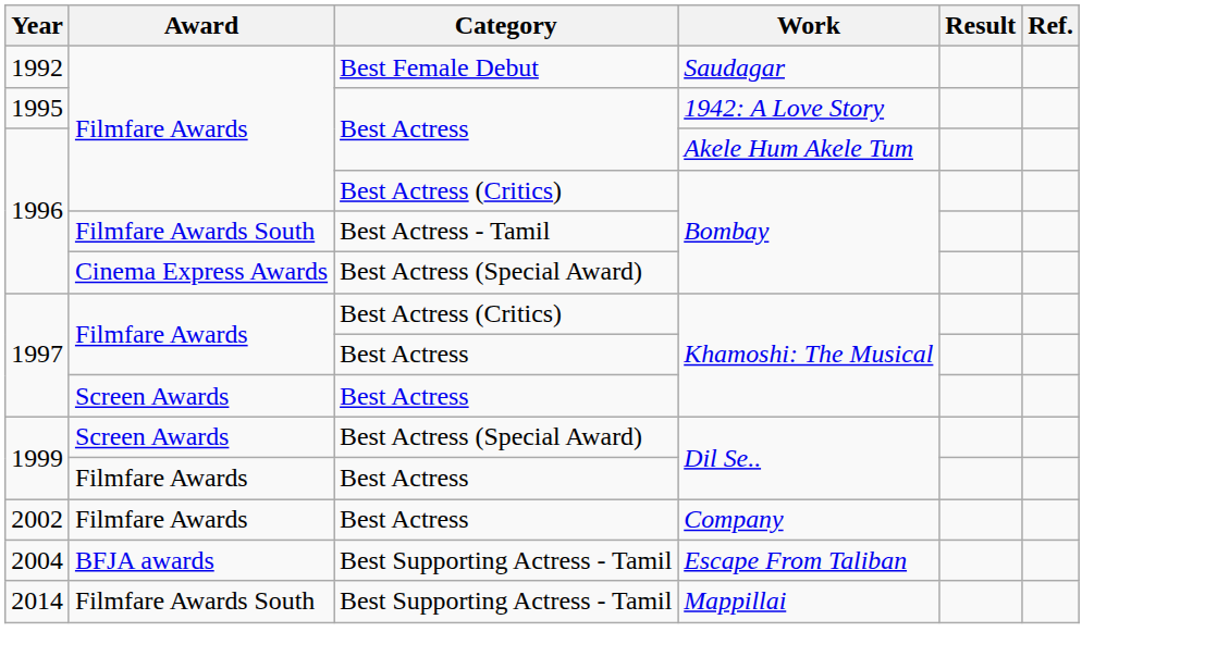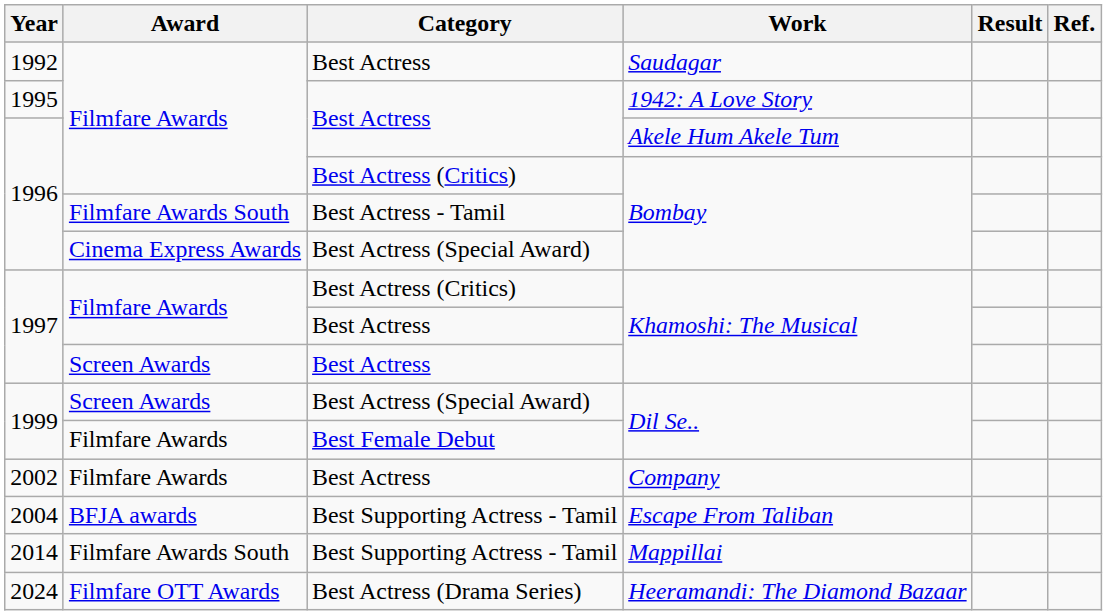 <table class="wikitable">
 <tr>
 <th>Year</th>
 <th>Award</th>
 <th>Category</th>
 <th>Work</th>
 <th>Result</th>
 <th>Ref.</th>
 </tr>
 <tr>
 <td>1992</td>
 <td rowspan="4"><a href='#'>Filmfare Awards</a></td>
-<td><a href='#'>Best Female Debut</a></td>
+<td>Best Actress</td>
 <td><a href='#'><em>Saudagar</em></a></td>
 <td></td>
 <td></td>
 </tr>
 <tr>
 <td>1995</td>
 <td rowspan="2"><a href='#'>Best Actress</a></td>
 <td><em><a href='#'>1942: A Love Story</a></em></td>
 <td></td>
 <td style="text-align:center;"></td>
 </tr>
 <tr>
 <td rowspan="4">1996</td>
 <td><em><a href='#'>Akele Hum Akele Tum</a></em></td>
 <td></td>
 <td style="text-align:center;"></td>
 </tr>
 <tr>
 <td><a href='#'>Best Actress</a> (<a href='#'>Critics</a>)</td>
 <td rowspan="3"><em><a href='#'>Bombay</a></em></td>
 <td></td>
 <td style="text-align:center;"></td>
 </tr>
 <tr>
 <td><a href='#'>Filmfare Awards South</a></td>
 <td>Best Actress - Tamil</td>
 <td></td>
 <td style="text-align:center;"></td>
 </tr>
 <tr>
 <td><a href='#'>Cinema Express Awards</a></td>
 <td>Best Actress (Special Award)</td>
 <td></td>
 <td style="text-align:center;"></td>
 </tr>
 <tr>
 <td rowspan="3">1997</td>
 <td rowspan="2"><a href='#'>Filmfare Awards</a></td>
 <td>Best Actress (Critics)</td>
 <td rowspan="3"><em><a href='#'>Khamoshi: The Musical</a></em></td>
 <td></td>
 <td style="text-align:center;"></td>
 </tr>
 <tr>
 <td>Best Actress</td>
 <td></td>
 <td style="text-align:center;"></td>
 </tr>
 <tr>
 <td><a href='#'>Screen Awards</a></td>
 <td><a href='#'>Best Actress</a></td>
 <td></td>
 <td style="text-align:center;"></td>
 </tr>
 <tr>
 <td rowspan="2">1999</td>
 <td><a href='#'>Screen Awards</a></td>
 <td>Best Actress (Special Award)</td>
 <td rowspan="2"><em><a href='#'>Dil Se..</a></em></td>
 <td></td>
 <td style="text-align:center;"></td>
 </tr>
 <tr>
 <td>Filmfare Awards</td>
-<td>Best Actress</td>
+<td><a href='#'>Best Female Debut</a></td>
 <td></td>
 <td style="text-align:center;"></td>
 </tr>
 <tr>
 <td>2002</td>
 <td>Filmfare Awards</td>
 <td>Best Actress</td>
 <td><a href='#'><em>Company</em></a></td>
 <td></td>
 <td style="text-align:center;"></td>
 </tr>
 <tr>
 <td>2004</td>
 <td><a href='#'>BFJA awards</a></td>
 <td>Best Supporting Actress - Tamil</td>
 <td><em><a href='#'>Escape From Taliban</a></em></td>
 <td></td>
 <td style="text-align:center;"></td>
 </tr>
 <tr>
 <td>2014</td>
 <td>Filmfare Awards South</td>
 <td>Best Supporting Actress - Tamil</td>
 <td><em><a href='#'>Mappillai</a></em></td>
 <td></td>
 <td style="text-align:center;"></td>
 </tr>
+<tr>
+<td>2024</td>
+<td><a href='#'>Filmfare OTT Awards</a></td>
+<td>Best Actress (Drama Series)</td>
+<td><em><a href='#'>Heeramandi: The Diamond Bazaar</a></em></td>
+<td></td>
+<td style="text-align:center;"></td>
+</tr>
 </table>
